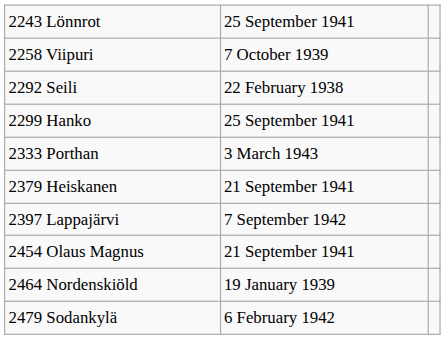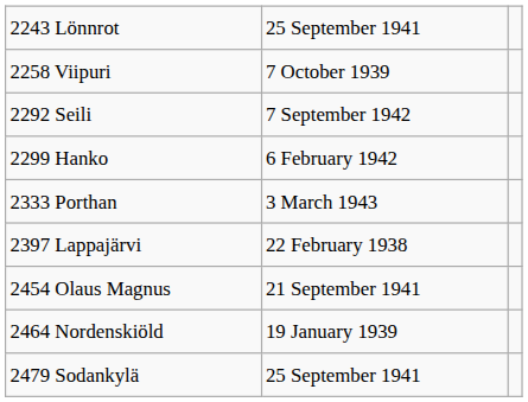 <table class="wikitable" style="font-size: 89%; float: left; width: 26em; margin-right: 1em; height: 280px">
 <tr>
 <td>2243 Lönnrot</td>
 <td>25 September 1941</td>
 <td></td>
 </tr>
 <tr>
 <td>2258 Viipuri</td>
 <td>7 October 1939</td>
 <td></td>
 </tr>
 <tr>
 <td>2292 Seili</td>
-<td>22 February 1938</td>
+<td>7 September 1942</td>
 <td></td>
 </tr>
 <tr>
 <td>2299 Hanko</td>
-<td>25 September 1941</td>
+<td>6 February 1942</td>
 <td></td>
 </tr>
 <tr>
 <td>2333 Porthan</td>
 <td>3 March 1943</td>
 <td></td>
 </tr>
 <tr>
-<td>2379 Heiskanen</td>
-<td>21 September 1941</td>
-<td></td>
-</tr>
-<tr>
 <td>2397 Lappajärvi</td>
-<td>7 September 1942</td>
+<td>22 February 1938</td>
 <td></td>
 </tr>
 <tr>
 <td>2454 Olaus Magnus</td>
 <td>21 September 1941</td>
 <td></td>
 </tr>
 <tr>
 <td>2464 Nordenskiöld</td>
 <td>19 January 1939</td>
 <td></td>
 </tr>
 <tr>
 <td>2479 Sodankylä</td>
-<td>6 February 1942</td>
+<td>25 September 1941</td>
 <td></td>
 </tr>
 </table>
